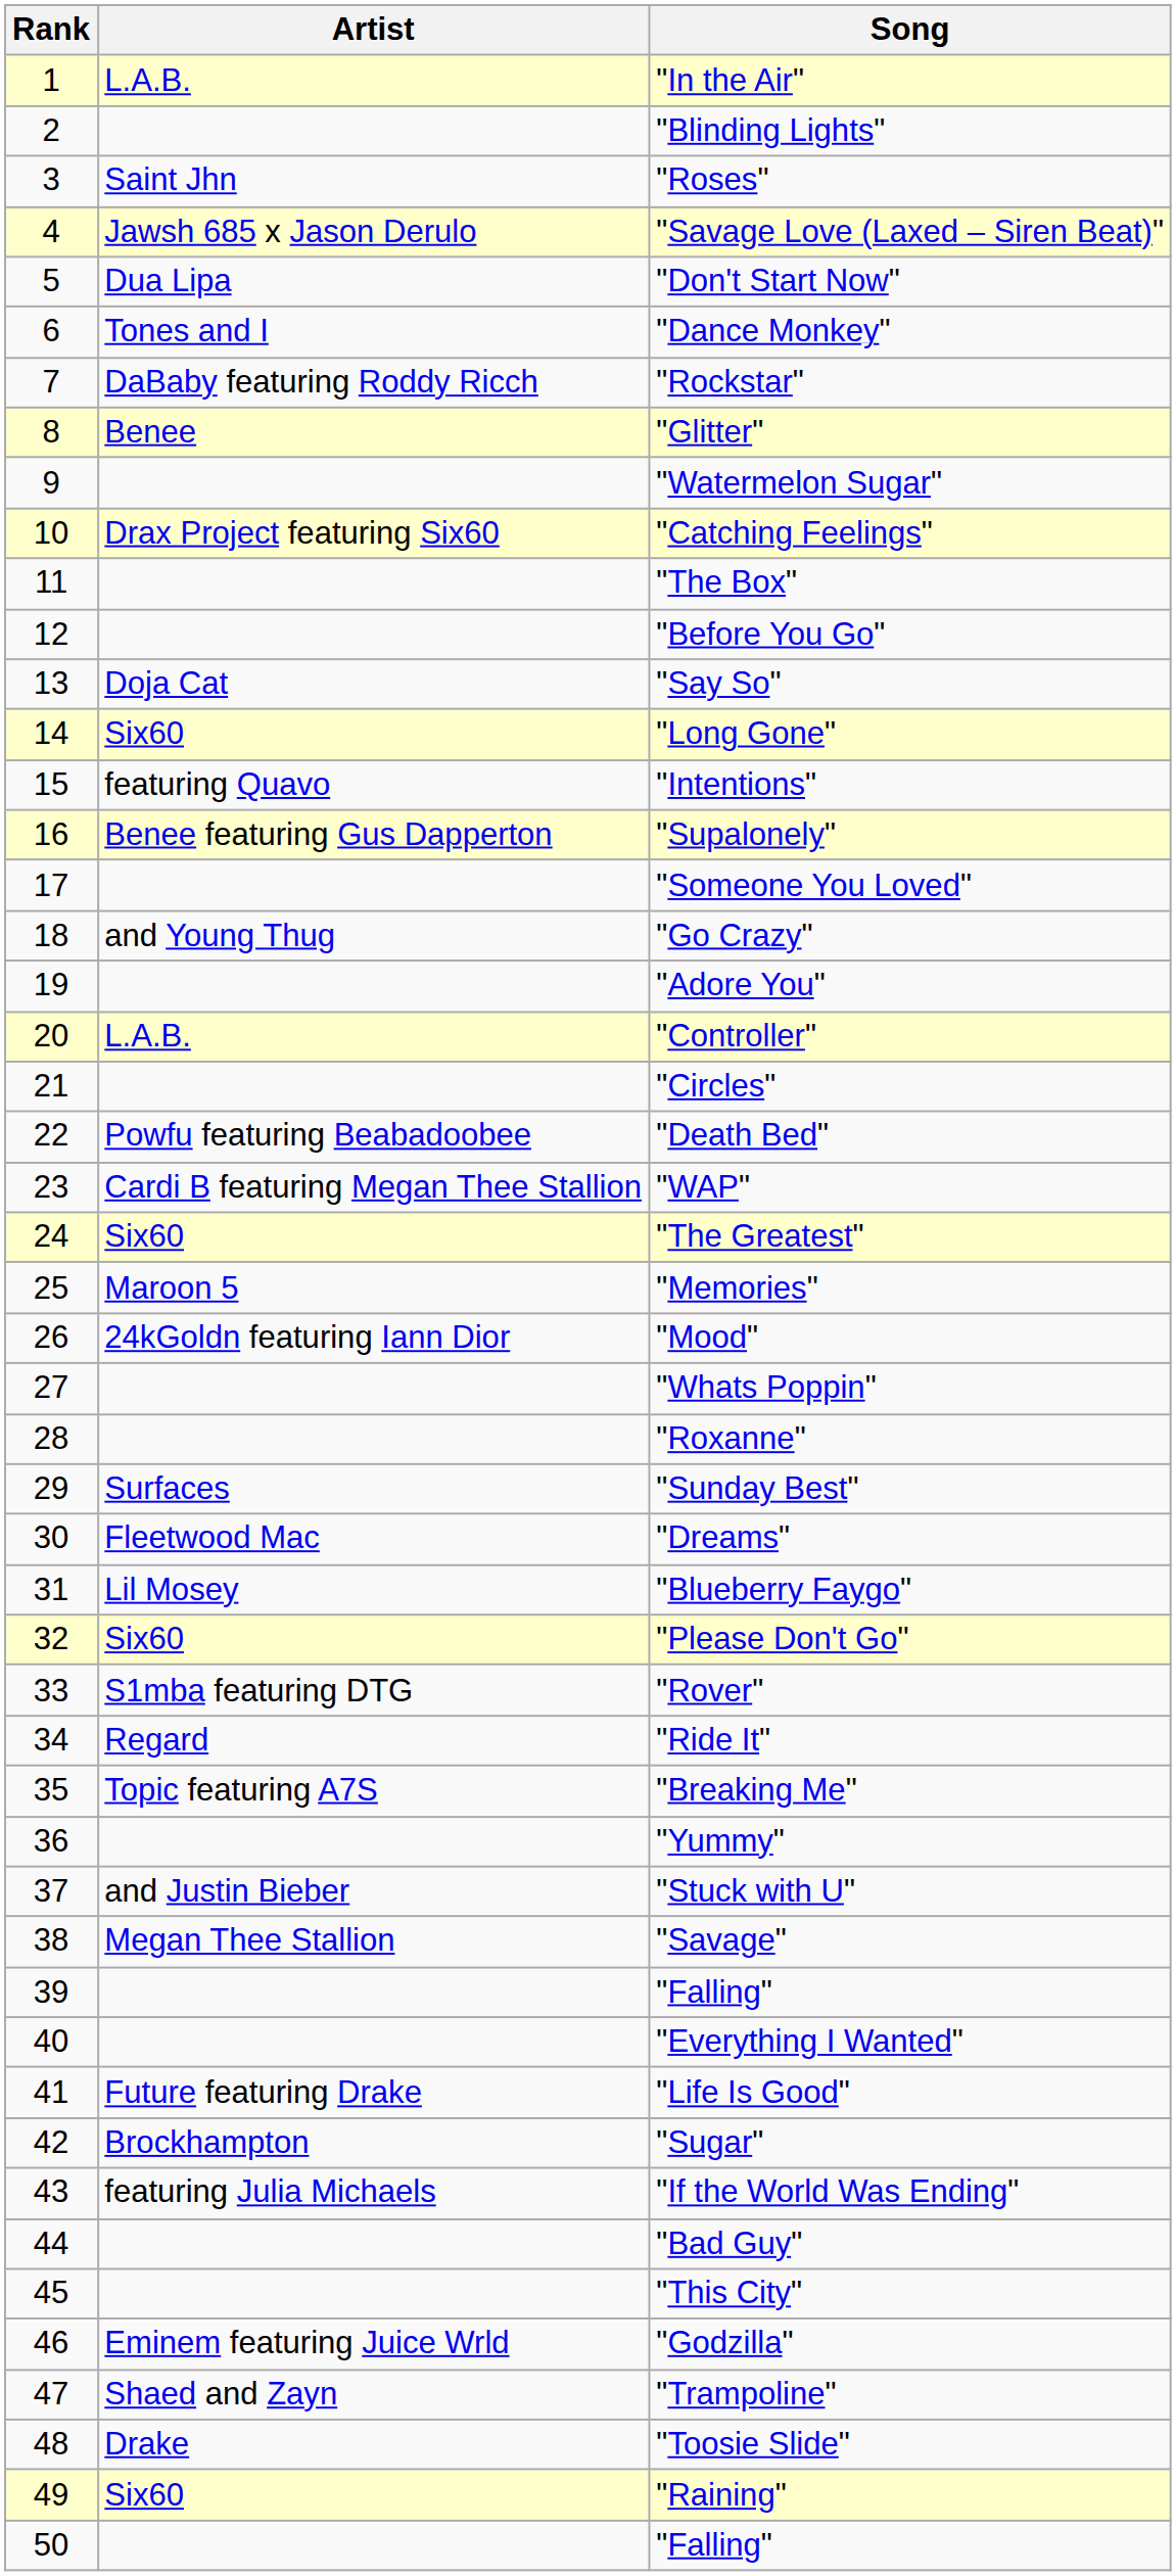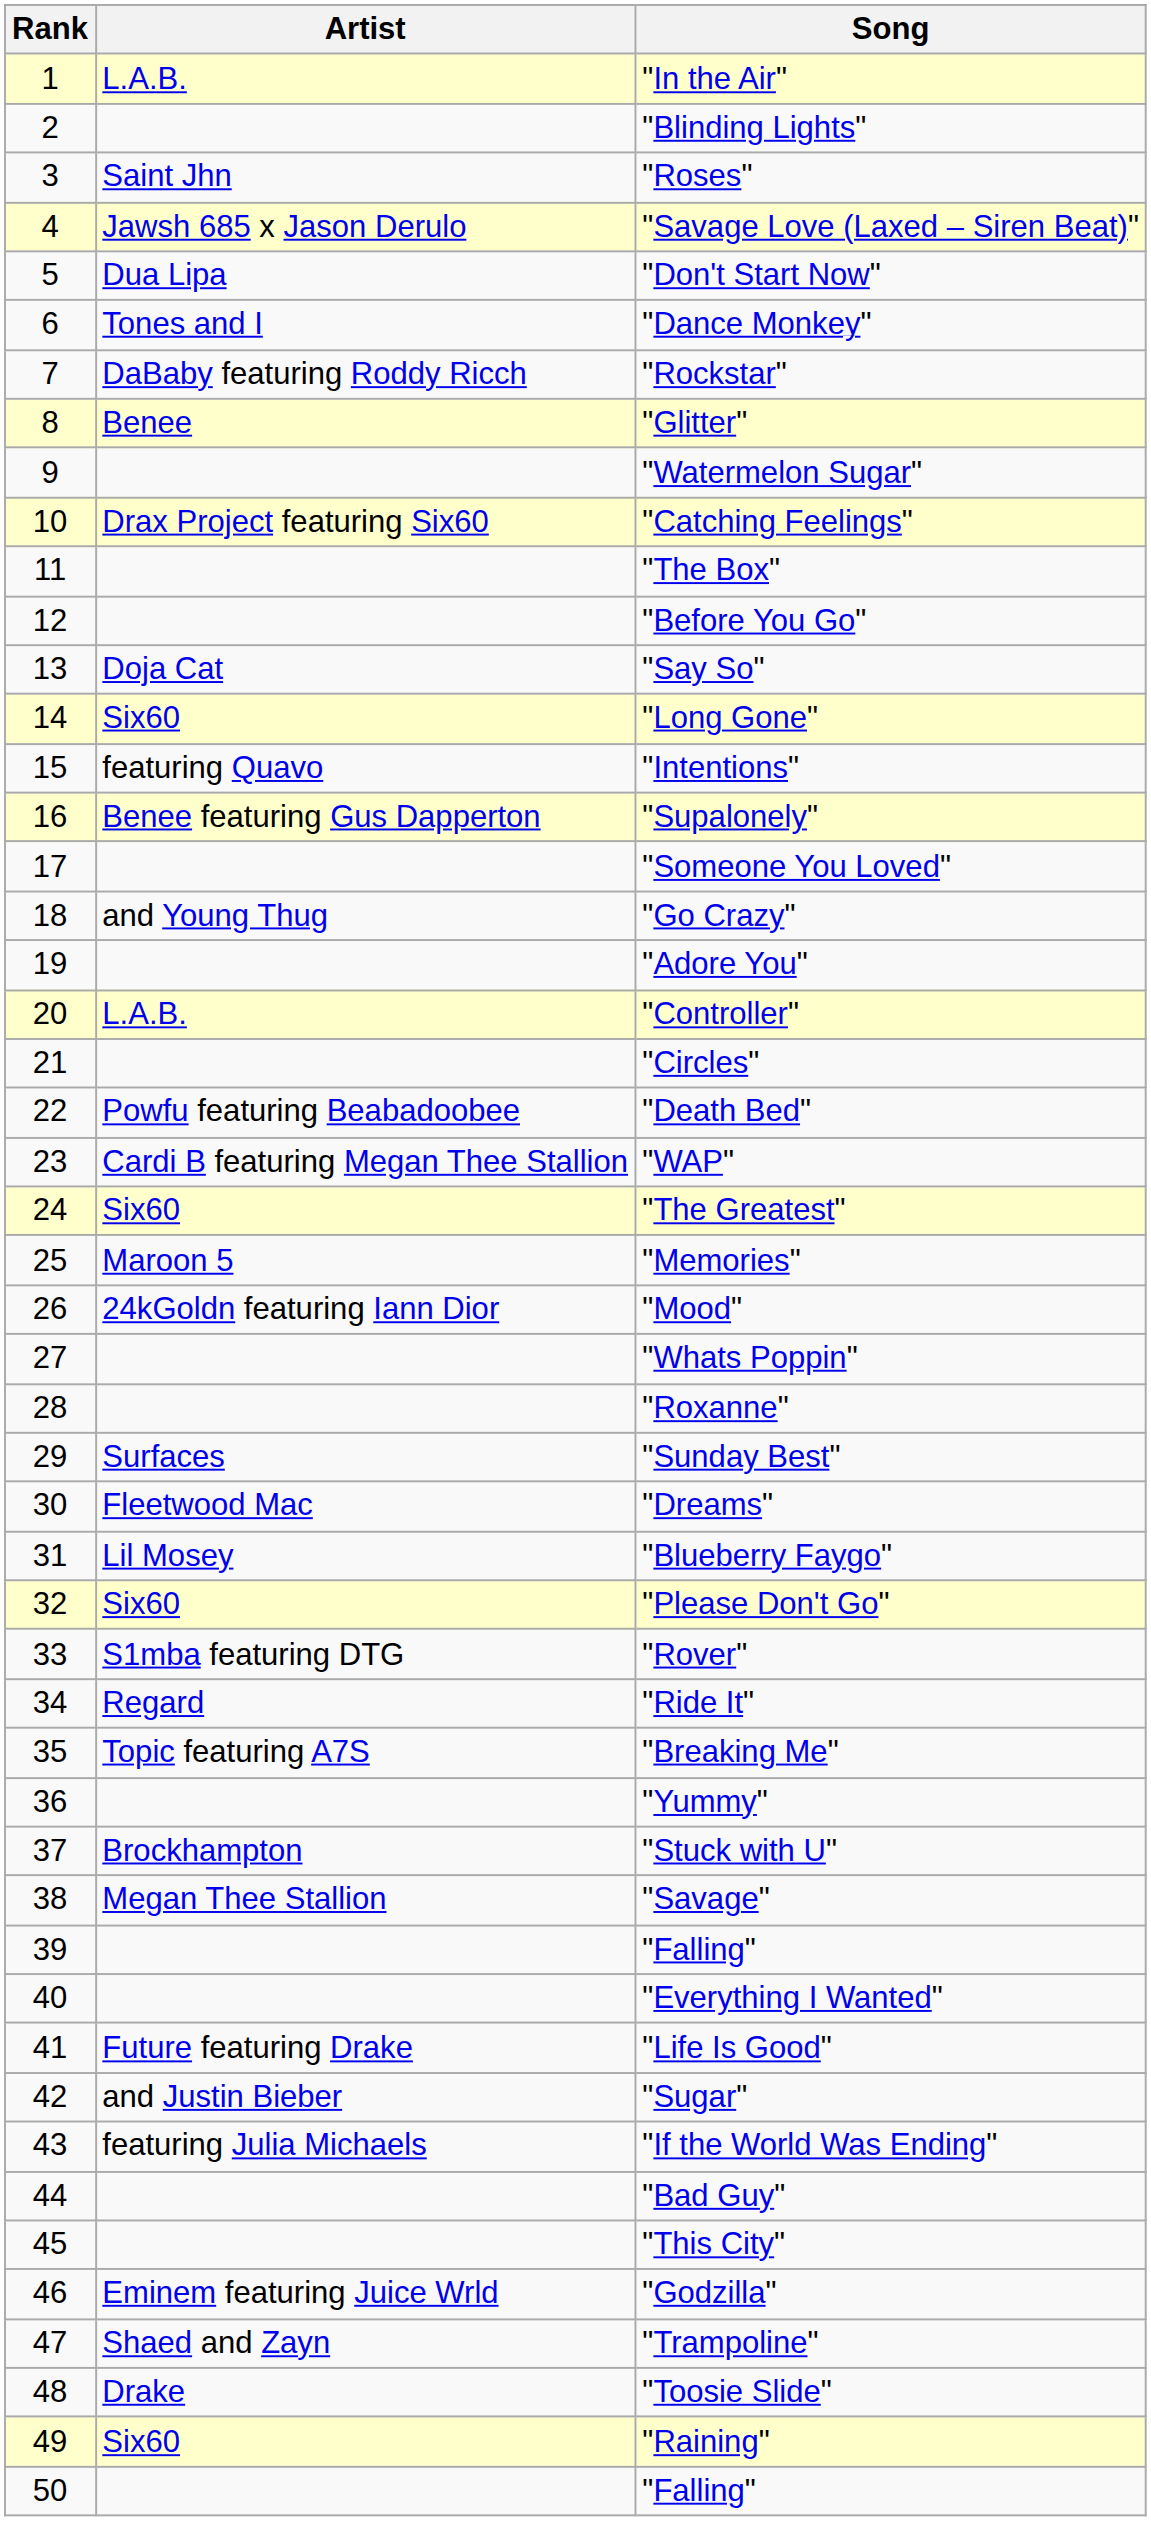 <table class="wikitable sortable">
 <tr>
 <th>Rank</th>
 <th>Artist</th>
 <th>Song</th>
 </tr>
 <tr bgcolor="#FFFFCC">
 <td align="center">1</td>
 <td><a href='#'>L.A.B.</a></td>
 <td>"<a href='#'>In the Air</a>"</td>
 </tr>
 <tr>
 <td align="center">2</td>
 <td></td>
 <td>"<a href='#'>Blinding Lights</a>"</td>
 </tr>
 <tr>
 <td align="center">3</td>
 <td><a href='#'>Saint Jhn</a></td>
 <td>"<a href='#'>Roses</a>"</td>
 </tr>
 <tr bgcolor="#FFFFCC">
 <td align="center">4</td>
 <td><a href='#'>Jawsh 685</a> x <a href='#'>Jason Derulo</a></td>
 <td>"<a href='#'>Savage Love (Laxed – Siren Beat)</a>"</td>
 </tr>
 <tr>
 <td align="center">5</td>
 <td><a href='#'>Dua Lipa</a></td>
 <td>"<a href='#'>Don't Start Now</a>"</td>
 </tr>
 <tr>
 <td align="center">6</td>
 <td><a href='#'>Tones and I</a></td>
 <td>"<a href='#'>Dance Monkey</a>"</td>
 </tr>
 <tr>
 <td align="center">7</td>
 <td><a href='#'>DaBaby</a> featuring <a href='#'>Roddy Ricch</a></td>
 <td>"<a href='#'>Rockstar</a>"</td>
 </tr>
 <tr bgcolor="#FFFFCC">
 <td align="center">8</td>
 <td><a href='#'>Benee</a></td>
 <td>"<a href='#'>Glitter</a>"</td>
 </tr>
 <tr>
 <td align="center">9</td>
 <td></td>
 <td>"<a href='#'>Watermelon Sugar</a>"</td>
 </tr>
 <tr bgcolor="#FFFFCC">
 <td align="center">10</td>
 <td><a href='#'>Drax Project</a> featuring <a href='#'>Six60</a></td>
 <td>"<a href='#'>Catching Feelings</a>"</td>
 </tr>
 <tr>
 <td align="center">11</td>
 <td></td>
 <td>"<a href='#'>The Box</a>"</td>
 </tr>
 <tr>
 <td align="center">12</td>
 <td></td>
 <td>"<a href='#'>Before You Go</a>"</td>
 </tr>
 <tr>
 <td align="center">13</td>
 <td><a href='#'>Doja Cat</a></td>
 <td>"<a href='#'>Say So</a>"</td>
 </tr>
 <tr bgcolor="#FFFFCC">
 <td align="center">14</td>
 <td><a href='#'>Six60</a></td>
 <td>"<a href='#'>Long Gone</a>"</td>
 </tr>
 <tr>
 <td align="center">15</td>
 <td> featuring <a href='#'>Quavo</a></td>
 <td>"<a href='#'>Intentions</a>"</td>
 </tr>
 <tr bgcolor="#FFFFCC">
 <td align="center">16</td>
 <td><a href='#'>Benee</a> featuring <a href='#'>Gus Dapperton</a></td>
 <td>"<a href='#'>Supalonely</a>"</td>
 </tr>
 <tr>
 <td align="center">17</td>
 <td></td>
 <td>"<a href='#'>Someone You Loved</a>"</td>
 </tr>
 <tr>
 <td align="center">18</td>
 <td> and <a href='#'>Young Thug</a></td>
 <td>"<a href='#'>Go Crazy</a>"</td>
 </tr>
 <tr>
 <td align="center">19</td>
 <td></td>
 <td>"<a href='#'>Adore You</a>"</td>
 </tr>
 <tr bgcolor="#FFFFCC">
 <td align="center">20</td>
 <td><a href='#'>L.A.B.</a></td>
 <td>"<a href='#'>Controller</a>"</td>
 </tr>
 <tr>
 <td align="center">21</td>
 <td></td>
 <td>"<a href='#'>Circles</a>"</td>
 </tr>
 <tr>
 <td align="center">22</td>
 <td><a href='#'>Powfu</a> featuring <a href='#'>Beabadoobee</a></td>
 <td>"<a href='#'>Death Bed</a>"</td>
 </tr>
 <tr>
 <td align="center">23</td>
 <td><a href='#'>Cardi B</a> featuring <a href='#'>Megan Thee Stallion</a></td>
 <td>"<a href='#'>WAP</a>"</td>
 </tr>
 <tr bgcolor="#FFFFCC">
 <td align="center">24</td>
 <td><a href='#'>Six60</a></td>
 <td>"<a href='#'>The Greatest</a>"</td>
 </tr>
 <tr>
 <td align="center">25</td>
 <td><a href='#'>Maroon 5</a></td>
 <td>"<a href='#'>Memories</a>"</td>
 </tr>
 <tr>
 <td align="center">26</td>
 <td><a href='#'>24kGoldn</a> featuring <a href='#'>Iann Dior</a></td>
 <td>"<a href='#'>Mood</a>"</td>
 </tr>
 <tr>
 <td align="center">27</td>
 <td></td>
 <td>"<a href='#'>Whats Poppin</a>"</td>
 </tr>
 <tr>
 <td align="center">28</td>
 <td></td>
 <td>"<a href='#'>Roxanne</a>"</td>
 </tr>
 <tr>
 <td align="center">29</td>
 <td><a href='#'>Surfaces</a></td>
 <td>"<a href='#'>Sunday Best</a>"</td>
 </tr>
 <tr>
 <td align="center">30</td>
 <td><a href='#'>Fleetwood Mac</a></td>
 <td>"<a href='#'>Dreams</a>"</td>
 </tr>
 <tr>
 <td align="center">31</td>
 <td><a href='#'>Lil Mosey</a></td>
 <td>"<a href='#'>Blueberry Faygo</a>"</td>
 </tr>
 <tr bgcolor="#FFFFCC">
 <td align="center">32</td>
 <td><a href='#'>Six60</a></td>
 <td>"<a href='#'>Please Don't Go</a>"</td>
 </tr>
 <tr>
 <td align="center">33</td>
 <td><a href='#'>S1mba</a> featuring DTG</td>
 <td>"<a href='#'>Rover</a>"</td>
 </tr>
 <tr>
 <td align="center">34</td>
 <td><a href='#'>Regard</a></td>
 <td>"<a href='#'>Ride It</a>"</td>
 </tr>
 <tr>
 <td align="center">35</td>
 <td><a href='#'>Topic</a> featuring <a href='#'>A7S</a></td>
 <td>"<a href='#'>Breaking Me</a>"</td>
 </tr>
 <tr>
 <td align="center">36</td>
 <td></td>
 <td>"<a href='#'>Yummy</a>"</td>
 </tr>
 <tr>
 <td align="center">37</td>
-<td> and <a href='#'>Justin Bieber</a></td>
+<td><a href='#'>Brockhampton</a></td>
 <td>"<a href='#'>Stuck with U</a>"</td>
 </tr>
 <tr>
 <td align="center">38</td>
 <td><a href='#'>Megan Thee Stallion</a></td>
 <td>"<a href='#'>Savage</a>"</td>
 </tr>
 <tr>
 <td align="center">39</td>
 <td></td>
 <td>"<a href='#'>Falling</a>"</td>
 </tr>
 <tr>
 <td align="center">40</td>
 <td></td>
 <td>"<a href='#'>Everything I Wanted</a>"</td>
 </tr>
 <tr>
 <td align="center">41</td>
 <td><a href='#'>Future</a> featuring <a href='#'>Drake</a></td>
 <td>"<a href='#'>Life Is Good</a>"</td>
 </tr>
 <tr>
 <td align="center">42</td>
-<td><a href='#'>Brockhampton</a></td>
+<td> and <a href='#'>Justin Bieber</a></td>
 <td>"<a href='#'>Sugar</a>"</td>
 </tr>
 <tr>
 <td align="center">43</td>
 <td> featuring <a href='#'>Julia Michaels</a></td>
 <td>"<a href='#'>If the World Was Ending</a>"</td>
 </tr>
 <tr>
 <td align="center">44</td>
 <td></td>
 <td>"<a href='#'>Bad Guy</a>"</td>
 </tr>
 <tr>
 <td align="center">45</td>
 <td></td>
 <td>"<a href='#'>This City</a>"</td>
 </tr>
 <tr>
 <td align="center">46</td>
 <td><a href='#'>Eminem</a> featuring <a href='#'>Juice Wrld</a></td>
 <td>"<a href='#'>Godzilla</a>"</td>
 </tr>
 <tr>
 <td align="center">47</td>
 <td><a href='#'>Shaed</a> and <a href='#'>Zayn</a></td>
 <td>"<a href='#'>Trampoline</a>"</td>
 </tr>
 <tr>
 <td align="center">48</td>
 <td><a href='#'>Drake</a></td>
 <td>"<a href='#'>Toosie Slide</a>"</td>
 </tr>
 <tr bgcolor="#FFFFCC">
 <td align="center">49</td>
 <td><a href='#'>Six60</a></td>
 <td>"<a href='#'>Raining</a>"</td>
 </tr>
 <tr>
 <td align="center">50</td>
 <td></td>
 <td>"<a href='#'>Falling</a>"</td>
 </tr>
 </table>
